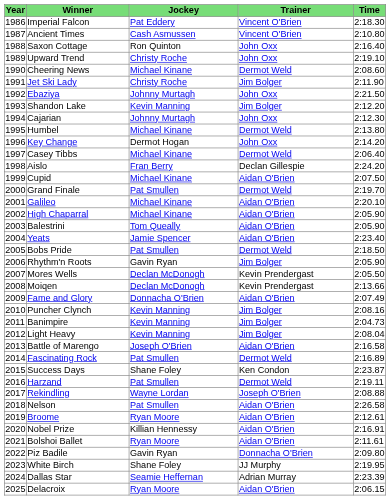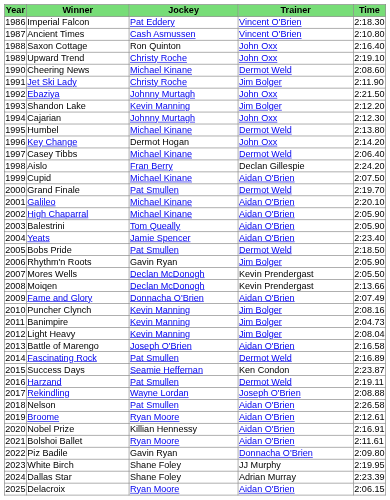 <table class = "sortable" | border="1" style="border-collapse: collapse; font-size:90%">
 <tr bgcolor="#77dd77" align="center">
 <th>Year</th>
 <th>Winner</th>
 <th>Jockey</th>
 <th>Trainer</th>
 <th>Time</th>
 </tr>
 <tr>
 <td>1986</td>
 <td width=160px>Imperial Falcon</td>
 <td width=170px><a href='#'>Pat Eddery</a></td>
 <td width=180px><a href='#'>Vincent O'Brien</a></td>
 <td>2:18.30</td>
 </tr>
 <tr>
 <td>1987</td>
 <td>Ancient Times</td>
 <td><a href='#'>Cash Asmussen</a></td>
 <td><a href='#'>Vincent O'Brien</a></td>
 <td>2:10.80</td>
 </tr>
 <tr>
 <td>1988</td>
 <td>Saxon Cottage</td>
 <td>Ron Quinton</td>
 <td><a href='#'>John Oxx</a></td>
 <td>2:16.40</td>
 </tr>
 <tr>
 <td>1989</td>
 <td>Upward Trend</td>
 <td><a href='#'>Christy Roche</a></td>
 <td><a href='#'>John Oxx</a></td>
 <td>2:19.10</td>
 </tr>
 <tr>
 <td>1990</td>
 <td>Cheering News</td>
 <td><a href='#'>Michael Kinane</a></td>
 <td><a href='#'>Dermot Weld</a></td>
 <td>2:08.60</td>
 </tr>
 <tr>
 <td>1991</td>
 <td><a href='#'>Jet Ski Lady</a></td>
 <td><a href='#'>Christy Roche</a></td>
 <td><a href='#'>Jim Bolger</a></td>
 <td>2:11.90</td>
 </tr>
 <tr>
 <td>1992</td>
 <td><a href='#'>Ebaziya</a></td>
 <td><a href='#'>Johnny Murtagh</a></td>
 <td><a href='#'>John Oxx</a></td>
 <td>2:21.50</td>
 </tr>
 <tr>
 <td>1993</td>
 <td>Shandon Lake</td>
 <td><a href='#'>Kevin Manning</a></td>
 <td><a href='#'>Jim Bolger</a></td>
 <td>2:12.20</td>
 </tr>
 <tr>
 <td>1994</td>
 <td>Cajarian</td>
 <td><a href='#'>Johnny Murtagh</a></td>
 <td><a href='#'>John Oxx</a></td>
 <td>2:12.30</td>
 </tr>
 <tr>
 <td>1995</td>
 <td>Humbel</td>
 <td><a href='#'>Michael Kinane</a></td>
 <td><a href='#'>Dermot Weld</a></td>
 <td>2:13.80</td>
 </tr>
 <tr>
 <td>1996</td>
 <td><a href='#'>Key Change</a></td>
 <td>Dermot Hogan</td>
 <td><a href='#'>John Oxx</a></td>
 <td>2:14.20</td>
 </tr>
 <tr>
 <td>1997</td>
 <td>Casey Tibbs</td>
 <td><a href='#'>Michael Kinane</a></td>
 <td><a href='#'>Dermot Weld</a></td>
 <td>2:06.40</td>
 </tr>
 <tr>
 <td>1998</td>
 <td>Aislo</td>
 <td><a href='#'>Fran Berry</a></td>
 <td>Declan Gillespie</td>
 <td>2:24.20</td>
 </tr>
 <tr>
 <td>1999</td>
 <td>Cupid</td>
 <td><a href='#'>Michael Kinane</a></td>
 <td><a href='#'>Aidan O'Brien</a></td>
 <td>2:07.50</td>
 </tr>
 <tr>
 <td>2000</td>
 <td>Grand Finale</td>
 <td><a href='#'>Pat Smullen</a></td>
 <td><a href='#'>Dermot Weld</a></td>
 <td>2:19.70</td>
 </tr>
 <tr>
 <td>2001</td>
 <td><a href='#'>Galileo</a></td>
 <td><a href='#'>Michael Kinane</a></td>
 <td><a href='#'>Aidan O'Brien</a></td>
 <td>2:20.10</td>
 </tr>
 <tr>
 <td>2002</td>
 <td><a href='#'>High Chaparral</a></td>
 <td><a href='#'>Michael Kinane</a></td>
 <td><a href='#'>Aidan O'Brien</a></td>
 <td>2:05.90</td>
 </tr>
 <tr>
 <td>2003</td>
 <td>Balestrini</td>
 <td><a href='#'>Tom Queally</a></td>
 <td><a href='#'>Aidan O'Brien</a></td>
 <td>2:05.90</td>
 </tr>
 <tr>
 <td>2004</td>
 <td><a href='#'>Yeats</a></td>
 <td><a href='#'>Jamie Spencer</a></td>
 <td><a href='#'>Aidan O'Brien</a></td>
 <td>2:23.40</td>
 </tr>
 <tr>
 <td>2005</td>
 <td>Bobs Pride</td>
 <td><a href='#'>Pat Smullen</a></td>
 <td><a href='#'>Dermot Weld</a></td>
 <td>2:18.50</td>
 </tr>
 <tr>
 <td>2006</td>
 <td>Rhythm'n Roots</td>
 <td>Gavin Ryan</td>
 <td><a href='#'>Jim Bolger</a></td>
 <td>2:05.90</td>
 </tr>
 <tr>
 <td>2007</td>
 <td>Mores Wells</td>
 <td><a href='#'>Declan McDonogh</a></td>
 <td>Kevin Prendergast</td>
 <td>2:05.50</td>
 </tr>
 <tr>
 <td>2008</td>
 <td>Moiqen</td>
 <td><a href='#'>Declan McDonogh</a></td>
 <td>Kevin Prendergast</td>
 <td>2:13.66</td>
 </tr>
 <tr>
 <td>2009</td>
 <td><a href='#'>Fame and Glory</a></td>
 <td><a href='#'>Donnacha O'Brien</a></td>
 <td><a href='#'>Aidan O'Brien</a></td>
 <td>2:07.49</td>
 </tr>
 <tr>
 <td>2010</td>
 <td>Puncher Clynch</td>
 <td><a href='#'>Kevin Manning</a></td>
 <td><a href='#'>Jim Bolger</a></td>
 <td>2:08.16</td>
 </tr>
 <tr>
 <td>2011</td>
 <td>Banimpire</td>
 <td><a href='#'>Kevin Manning</a></td>
 <td><a href='#'>Jim Bolger</a></td>
 <td>2:04.73</td>
 </tr>
 <tr>
 <td>2012</td>
 <td>Light Heavy</td>
 <td><a href='#'>Kevin Manning</a></td>
 <td><a href='#'>Jim Bolger</a></td>
 <td>2:08.04</td>
 </tr>
 <tr>
 <td>2013</td>
 <td>Battle of Marengo</td>
 <td><a href='#'>Joseph O'Brien</a></td>
 <td><a href='#'>Aidan O'Brien</a></td>
 <td>2:16.58</td>
 </tr>
 <tr>
 <td>2014</td>
 <td><a href='#'>Fascinating Rock</a> </td>
 <td><a href='#'>Pat Smullen</a></td>
 <td><a href='#'>Dermot Weld</a></td>
 <td>2:16.89</td>
 </tr>
 <tr>
 <td>2015</td>
 <td>Success Days</td>
-<td>Shane Foley</td>
+<td><a href='#'>Seamie Heffernan</a></td>
 <td>Ken Condon</td>
 <td>2:23.87</td>
 </tr>
 <tr>
 <td>2016</td>
 <td><a href='#'>Harzand</a></td>
 <td><a href='#'>Pat Smullen</a></td>
 <td><a href='#'>Dermot Weld</a></td>
 <td>2:19.11</td>
 </tr>
 <tr>
 <td>2017</td>
 <td><a href='#'>Rekindling</a></td>
 <td><a href='#'>Wayne Lordan</a></td>
 <td><a href='#'>Joseph O'Brien</a></td>
 <td>2:08.88</td>
 </tr>
 <tr>
 <td>2018</td>
 <td>Nelson</td>
 <td><a href='#'>Pat Smullen</a></td>
 <td><a href='#'>Aidan O'Brien</a></td>
 <td>2:26.58</td>
 </tr>
 <tr>
 <td>2019</td>
 <td><a href='#'>Broome</a></td>
 <td><a href='#'>Ryan Moore</a></td>
 <td><a href='#'>Aidan O'Brien</a></td>
 <td>2:12.61</td>
 </tr>
 <tr>
 <td>2020</td>
 <td>Nobel Prize</td>
 <td>Killian Hennessy</td>
 <td><a href='#'>Aidan O'Brien</a></td>
 <td>2:16.91</td>
 </tr>
 <tr>
 <td>2021</td>
 <td>Bolshoi Ballet</td>
 <td><a href='#'>Ryan Moore</a></td>
 <td><a href='#'>Aidan O'Brien</a></td>
 <td>2:11.61</td>
 </tr>
 <tr>
 <td>2022</td>
 <td>Piz Badile</td>
 <td>Gavin Ryan</td>
 <td><a href='#'>Donnacha O'Brien</a></td>
 <td>2:09.80</td>
 </tr>
 <tr>
 <td>2023</td>
 <td>White Birch</td>
 <td>Shane Foley</td>
 <td>JJ Murphy</td>
 <td>2:19.95</td>
 </tr>
 <tr>
 <td>2024</td>
 <td>Dallas Star</td>
-<td><a href='#'>Seamie Heffernan</a></td>
+<td>Shane Foley</td>
 <td>Adrian Murray</td>
 <td>2:23.39</td>
 </tr>
 <tr>
 <td>2025</td>
 <td>Delacroix</td>
 <td><a href='#'>Ryan Moore</a></td>
 <td><a href='#'>Aidan O'Brien</a></td>
 <td>2:06.15</td>
 </tr>
 </table>
